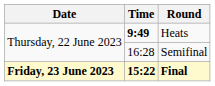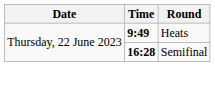 <table class="wikitable">
 <tr>
 <th>Date</th>
 <th>Time</th>
 <th>Round</th>
 </tr>
 <tr>
 <td rowspan=2>Thursday, 22 June 2023</td>
 <td><strong>9:49</strong></td>
 <td>Heats</td>
 </tr>
 <tr>
-<td>16:28</td>
+<td><strong>16:28</strong></td>
 <td>Semifinal</td>
 </tr>
-<tr style=background:lemonchiffon>
-<td><strong>Friday, 23 June 2023</strong></td>
-<td><strong>15:22</strong></td>
-<td><strong>Final</strong></td>
-</tr>
 </table>
